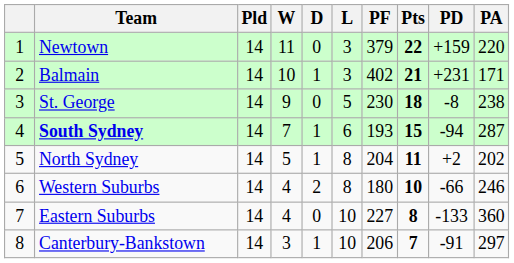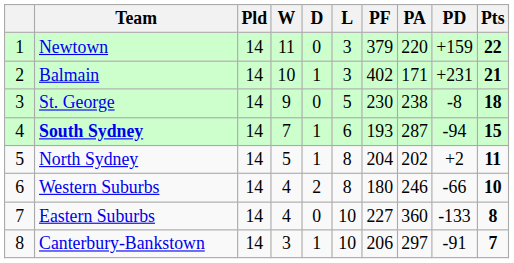 <table class="wikitable" style="text-align:center;">
 <tr>
 <th width="20"></th>
 <th width="175">Team</th>
 <th width="20">Pld</th>
 <th width="20">W</th>
 <th width="20">D</th>
 <th width="20">L</th>
 <th width="20">PF</th>
+<th width="20">PA</th>
+<th width="20">PD</th>
 <th width="20">Pts</th>
-<th width="20">PD</th>
-<th width="20">PA</th>
 </tr>
 <tr style="background: #ccffcc;">
 <td>1</td>
 <td style="text-align:left;"> <a href='#'>Newtown</a></td>
 <td>14</td>
 <td>11</td>
 <td>0</td>
 <td>3</td>
 <td>379</td>
+<td>220</td>
+<td>+159</td>
 <td><strong>22</strong></td>
-<td>+159</td>
-<td>220</td>
 </tr>
 <tr style="background: #ccffcc;">
 <td>2</td>
 <td style="text-align:left;"> <a href='#'>Balmain</a></td>
 <td>14</td>
 <td>10</td>
 <td>1</td>
 <td>3</td>
 <td>402</td>
+<td>171</td>
+<td>+231</td>
 <td><strong>21</strong></td>
-<td>+231</td>
-<td>171</td>
 </tr>
 <tr style="background: #ccffcc;">
 <td>3</td>
 <td style="text-align:left;"> <a href='#'>St. George</a></td>
 <td>14</td>
 <td>9</td>
 <td>0</td>
 <td>5</td>
 <td>230</td>
+<td>238</td>
+<td>-8</td>
 <td><strong>18</strong></td>
-<td>-8</td>
-<td>238</td>
 </tr>
 <tr style="background: #ccffcc;">
 <td>4</td>
 <td style="text-align:left;"> <a href='#'><strong>South Sydney</strong></a></td>
 <td>14</td>
 <td>7</td>
 <td>1</td>
 <td>6</td>
 <td>193</td>
+<td>287</td>
+<td>-94</td>
 <td><strong>15</strong></td>
-<td>-94</td>
-<td>287</td>
 </tr>
 <tr>
 <td>5</td>
 <td style="text-align:left;"> <a href='#'>North Sydney</a></td>
 <td>14</td>
 <td>5</td>
 <td>1</td>
 <td>8</td>
 <td>204</td>
+<td>202</td>
+<td>+2</td>
 <td><strong>11</strong></td>
-<td>+2</td>
-<td>202</td>
 </tr>
 <tr>
 <td>6</td>
 <td style="text-align:left;"> <a href='#'>Western Suburbs</a></td>
 <td>14</td>
 <td>4</td>
 <td>2</td>
 <td>8</td>
 <td>180</td>
+<td>246</td>
+<td>-66</td>
 <td><strong>10</strong></td>
-<td>-66</td>
-<td>246</td>
 </tr>
 <tr>
 <td>7</td>
 <td style="text-align:left;"> <a href='#'>Eastern Suburbs</a></td>
 <td>14</td>
 <td>4</td>
 <td>0</td>
 <td>10</td>
 <td>227</td>
+<td>360</td>
+<td>-133</td>
 <td><strong>8</strong></td>
-<td>-133</td>
-<td>360</td>
 </tr>
 <tr>
 <td>8</td>
 <td style="text-align:left;"> <a href='#'>Canterbury-Bankstown</a></td>
 <td>14</td>
 <td>3</td>
 <td>1</td>
 <td>10</td>
 <td>206</td>
+<td>297</td>
+<td>-91</td>
 <td><strong>7</strong></td>
-<td>-91</td>
-<td>297</td>
 </tr>
 </table>
